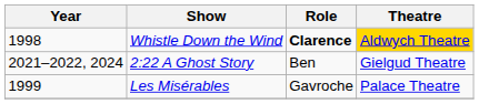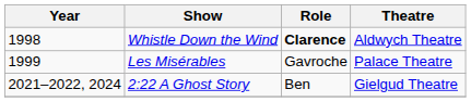 <table class="wikitable">
 <tr>
 <th>Year</th>
 <th>Show</th>
 <th>Role</th>
 <th>Theatre</th>
 </tr>
 <tr>
 <td>1998</td>
 <td><em><a href='#'>Whistle Down the Wind</a></em></td>
 <td><strong>Clarence</strong></td>
-<td style="background: gold;"><a href='#'>Aldwych Theatre</a></td>
+<td><a href='#'>Aldwych Theatre</a></td>
+</tr>
+<tr>
+<td>1999</td>
+<td><em><a href='#'>Les Misérables</a></em></td>
+<td>Gavroche</td>
+<td><a href='#'>Palace Theatre</a></td>
 </tr>
 <tr>
 <td>2021–2022, 2024</td>
 <td><em><a href='#'>2:22 A Ghost Story</a></em></td>
 <td>Ben</td>
 <td><a href='#'>Gielgud Theatre</a></td>
 </tr>
 <tr>
-<td>1999</td>
-<td><em><a href='#'>Les Misérables</a></em></td>
-<td>Gavroche</td>
-<td><a href='#'>Palace Theatre</a></td>
-</tr>
-<tr>
 </tr>
 </table>
